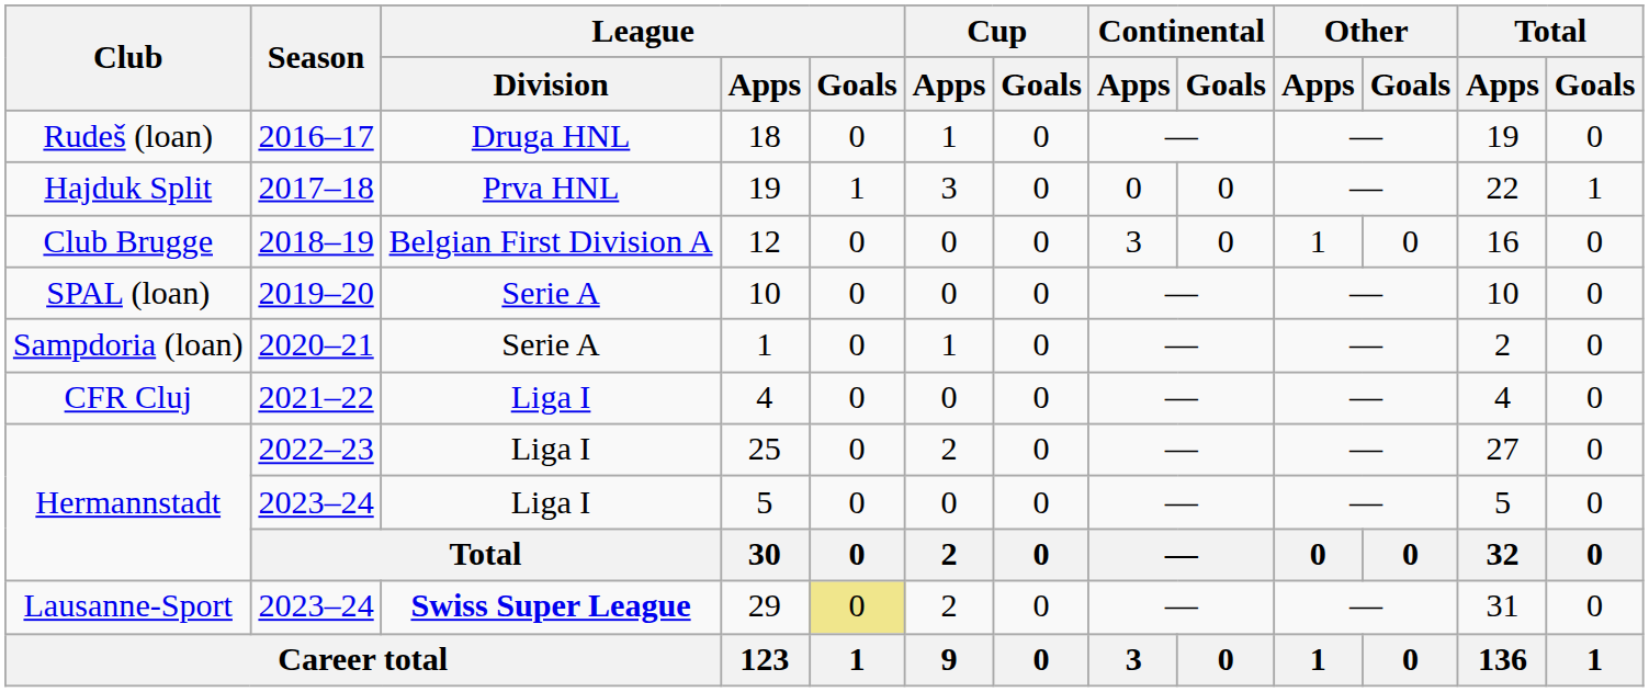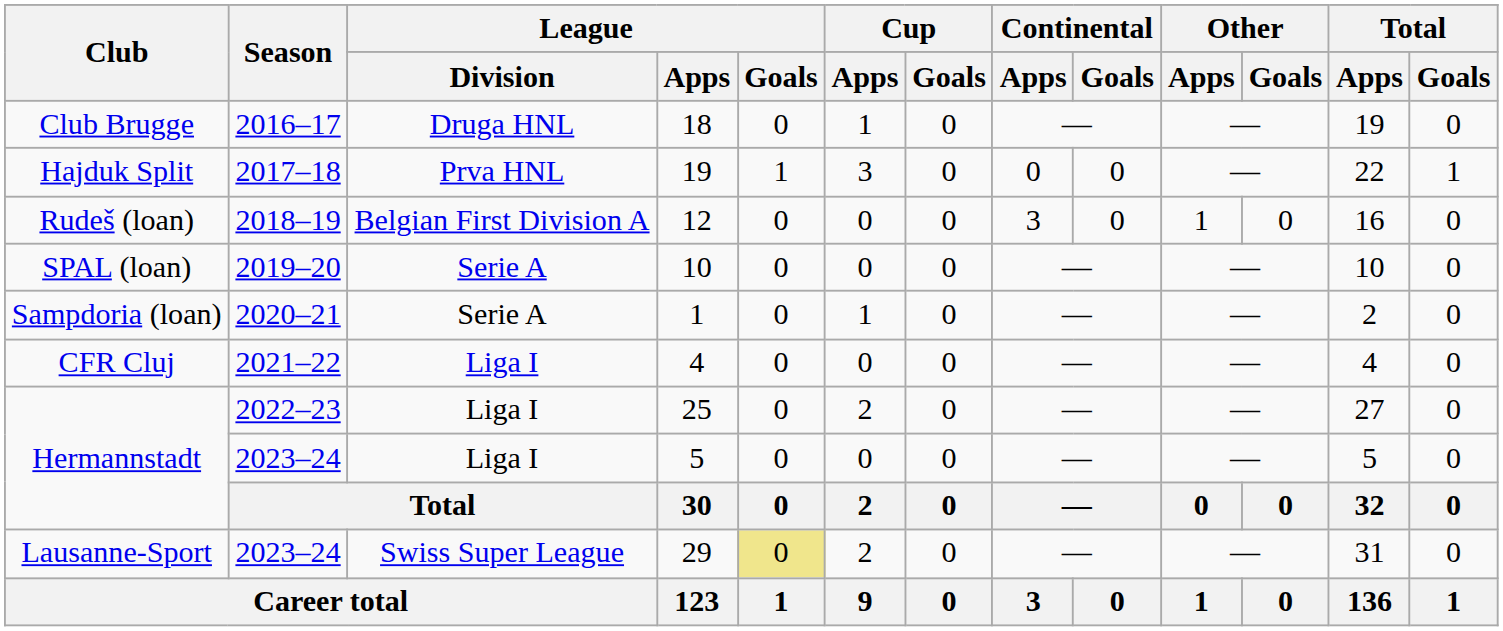 <table class="wikitable" style="text-align:center">
 <tr>
 <th rowspan="2">Club</th>
 <th rowspan="2">Season</th>
 <th colspan="3">League</th>
 <th colspan="2">Cup</th>
 <th colspan="2">Continental</th>
 <th colspan="2">Other</th>
 <th colspan="2">Total</th>
 </tr>
 <tr>
 <th>Division</th>
 <th>Apps</th>
 <th>Goals</th>
 <th>Apps</th>
 <th>Goals</th>
 <th>Apps</th>
 <th>Goals</th>
 <th>Apps</th>
 <th>Goals</th>
 <th>Apps</th>
 <th>Goals</th>
 </tr>
 <tr>
-<td><a href='#'>Rudeš</a> (loan)</td>
+<td><a href='#'>Club Brugge</a></td>
 <td><a href='#'>2016–17</a></td>
 <td><a href='#'>Druga HNL</a></td>
 <td>18</td>
 <td>0</td>
 <td>1</td>
 <td>0</td>
 <td colspan="2">—</td>
 <td colspan="2">—</td>
 <td>19</td>
 <td>0</td>
 </tr>
 <tr>
 <td><a href='#'>Hajduk Split</a></td>
 <td><a href='#'>2017–18</a></td>
 <td><a href='#'>Prva HNL</a></td>
 <td>19</td>
 <td>1</td>
 <td>3</td>
 <td>0</td>
 <td>0</td>
 <td>0</td>
 <td colspan="2">—</td>
 <td>22</td>
 <td>1</td>
 </tr>
 <tr>
-<td><a href='#'>Club Brugge</a></td>
+<td><a href='#'>Rudeš</a> (loan)</td>
 <td><a href='#'>2018–19</a></td>
 <td><a href='#'>Belgian First Division A</a></td>
 <td>12</td>
 <td>0</td>
 <td>0</td>
 <td>0</td>
 <td>3</td>
 <td>0</td>
 <td>1</td>
 <td>0</td>
 <td>16</td>
 <td>0</td>
 </tr>
 <tr>
 <td><a href='#'>SPAL</a> (loan)</td>
 <td><a href='#'>2019–20</a></td>
 <td><a href='#'>Serie A</a></td>
 <td>10</td>
 <td>0</td>
 <td>0</td>
 <td>0</td>
 <td colspan="2">—</td>
 <td colspan="2">—</td>
 <td>10</td>
 <td>0</td>
 </tr>
 <tr>
 <td><a href='#'>Sampdoria</a> (loan)</td>
 <td><a href='#'>2020–21</a></td>
 <td>Serie A</td>
 <td>1</td>
 <td>0</td>
 <td>1</td>
 <td>0</td>
 <td colspan="2">—</td>
 <td colspan="2">—</td>
 <td>2</td>
 <td>0</td>
 </tr>
 <tr>
 <td><a href='#'>CFR Cluj</a></td>
 <td><a href='#'>2021–22</a></td>
 <td><a href='#'>Liga I</a></td>
 <td>4</td>
 <td>0</td>
 <td>0</td>
 <td>0</td>
 <td colspan="2">—</td>
 <td colspan="2">—</td>
 <td>4</td>
 <td>0</td>
 </tr>
 <tr>
 <td rowspan="3"><a href='#'>Hermannstadt</a></td>
 <td><a href='#'>2022–23</a></td>
 <td>Liga I</td>
 <td>25</td>
 <td>0</td>
 <td>2</td>
 <td>0</td>
 <td colspan="2">—</td>
 <td colspan="2">—</td>
 <td>27</td>
 <td>0</td>
 </tr>
 <tr>
 <td><a href='#'>2023–24</a></td>
 <td>Liga I</td>
 <td>5</td>
 <td>0</td>
 <td>0</td>
 <td>0</td>
 <td colspan="2">—</td>
 <td colspan="2">—</td>
 <td>5</td>
 <td>0</td>
 </tr>
 <tr>
 <th colspan="2">Total</th>
 <th>30</th>
 <th>0</th>
 <th>2</th>
 <th>0</th>
 <th colspan="2">—</th>
 <th>0</th>
 <th>0</th>
 <th>32</th>
 <th>0</th>
 </tr>
 <tr>
 <td><a href='#'>Lausanne-Sport</a></td>
 <td><a href='#'>2023–24</a></td>
-<td><strong><a href='#'>Swiss Super League</a></strong></td>
+<td><a href='#'>Swiss Super League</a></td>
 <td>29</td>
 <td style="background: khaki;">0</td>
 <td>2</td>
 <td>0</td>
 <td colspan="2">—</td>
 <td colspan="2">—</td>
 <td>31</td>
 <td>0</td>
 </tr>
 <tr>
 <th colspan="3">Career total</th>
 <th>123</th>
 <th>1</th>
 <th>9</th>
 <th>0</th>
 <th>3</th>
 <th>0</th>
 <th>1</th>
 <th>0</th>
 <th>136</th>
 <th>1</th>
 </tr>
 </table>
